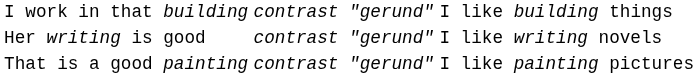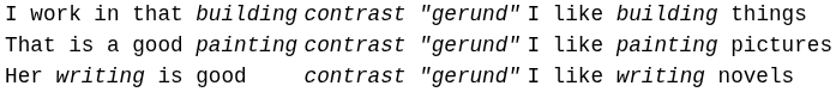 <table>
 <tr>
 <td>I work in that <em>building</em></td>
 <td><em>contrast "gerund"</em></td>
 <td>I like <em>building</em> things</td>
 </tr>
 <tr>
+<td>That is a good <em>painting</em></td>
+<td><em>contrast "gerund"</em></td>
+<td>I like <em>painting</em> pictures</td>
+</tr>
+<tr>
 <td>Her <em>writing</em> is good</td>
 <td><em>contrast "gerund"</em></td>
 <td>I like <em>writing</em> novels</td>
 </tr>
 <tr>
-<td>That is a good <em>painting</em></td>
-<td><em>contrast "gerund"</em></td>
-<td>I like <em>painting</em> pictures</td>
-</tr>
-<tr>
 </tr>
 </table>
